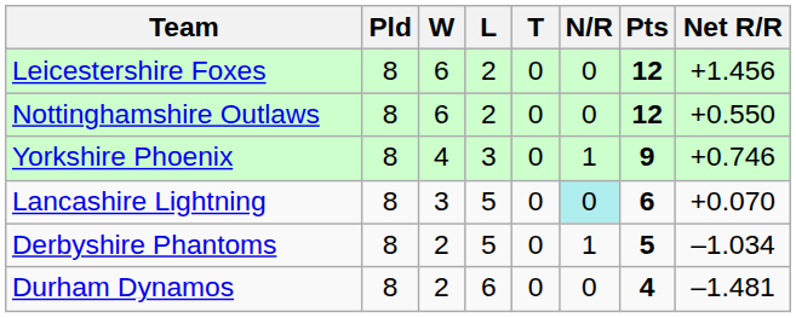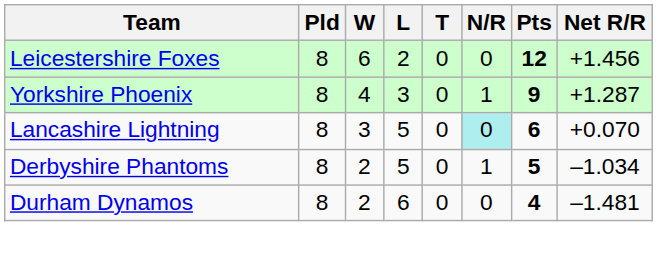 <table class="wikitable" style="text-align: center;">
 <tr>
 <th width=200>Team</th>
 <th width=20>Pld</th>
 <th width=20>W</th>
 <th width=20>L</th>
 <th width=20>T</th>
 <th width=20>N/R</th>
 <th width=20>Pts</th>
 <th width=60>Net R/R</th>
 </tr>
 <tr bgcolor="#ccffcc">
 <td align=left><a href='#'>Leicestershire Foxes</a></td>
 <td>8</td>
 <td>6</td>
 <td>2</td>
 <td>0</td>
 <td>0</td>
 <td><strong>12</strong></td>
 <td>+1.456</td>
 </tr>
 <tr bgcolor="#ccffcc">
-<td align=left><a href='#'>Nottinghamshire Outlaws</a></td>
-<td>8</td>
-<td>6</td>
-<td>2</td>
-<td>0</td>
-<td>0</td>
-<td><strong>12</strong></td>
-<td>+0.550</td>
-</tr>
-<tr bgcolor="#ccffcc">
 <td align=left><a href='#'>Yorkshire Phoenix</a></td>
 <td>8</td>
 <td>4</td>
 <td>3</td>
 <td>0</td>
 <td>1</td>
 <td><strong>9</strong></td>
-<td>+0.746</td>
+<td>+1.287</td>
 </tr>
 <tr>
 <td align=left><a href='#'>Lancashire Lightning</a></td>
 <td>8</td>
 <td>3</td>
 <td>5</td>
 <td>0</td>
 <td style="background: paleturquoise;">0</td>
 <td><strong>6</strong></td>
 <td>+0.070</td>
 </tr>
 <tr>
 <td align=left><a href='#'>Derbyshire Phantoms</a></td>
 <td>8</td>
 <td>2</td>
 <td>5</td>
 <td>0</td>
 <td>1</td>
 <td><strong>5</strong></td>
 <td>–1.034</td>
 </tr>
 <tr>
 <td align=left><a href='#'>Durham Dynamos</a></td>
 <td>8</td>
 <td>2</td>
 <td>6</td>
 <td>0</td>
 <td>0</td>
 <td><strong>4</strong></td>
 <td>–1.481</td>
 </tr>
 </table>
